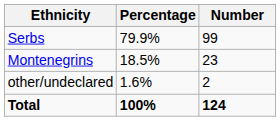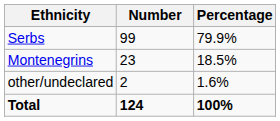 <table class="wikitable">
 <tr>
 <th width="100px">Ethnicity</th>
+<th width="80px">Number</th>
 <th width="80px">Percentage</th>
-<th width="80px">Number</th>
 </tr>
 <tr>
 <td><a href='#'>Serbs</a></td>
+<td>99</td>
 <td>79.9%</td>
-<td>99</td>
 </tr>
 <tr>
 <td><a href='#'>Montenegrins</a></td>
+<td>23</td>
 <td>18.5%</td>
-<td>23</td>
 </tr>
 <tr>
 <td>other/undeclared</td>
+<td>2</td>
 <td>1.6%</td>
-<td>2</td>
 </tr>
 <tr>
 <td><strong>Total</strong></td>
+<td><strong>124</strong></td>
 <td><strong>100%</strong></td>
-<td><strong>124</strong></td>
 </tr>
 </table>
